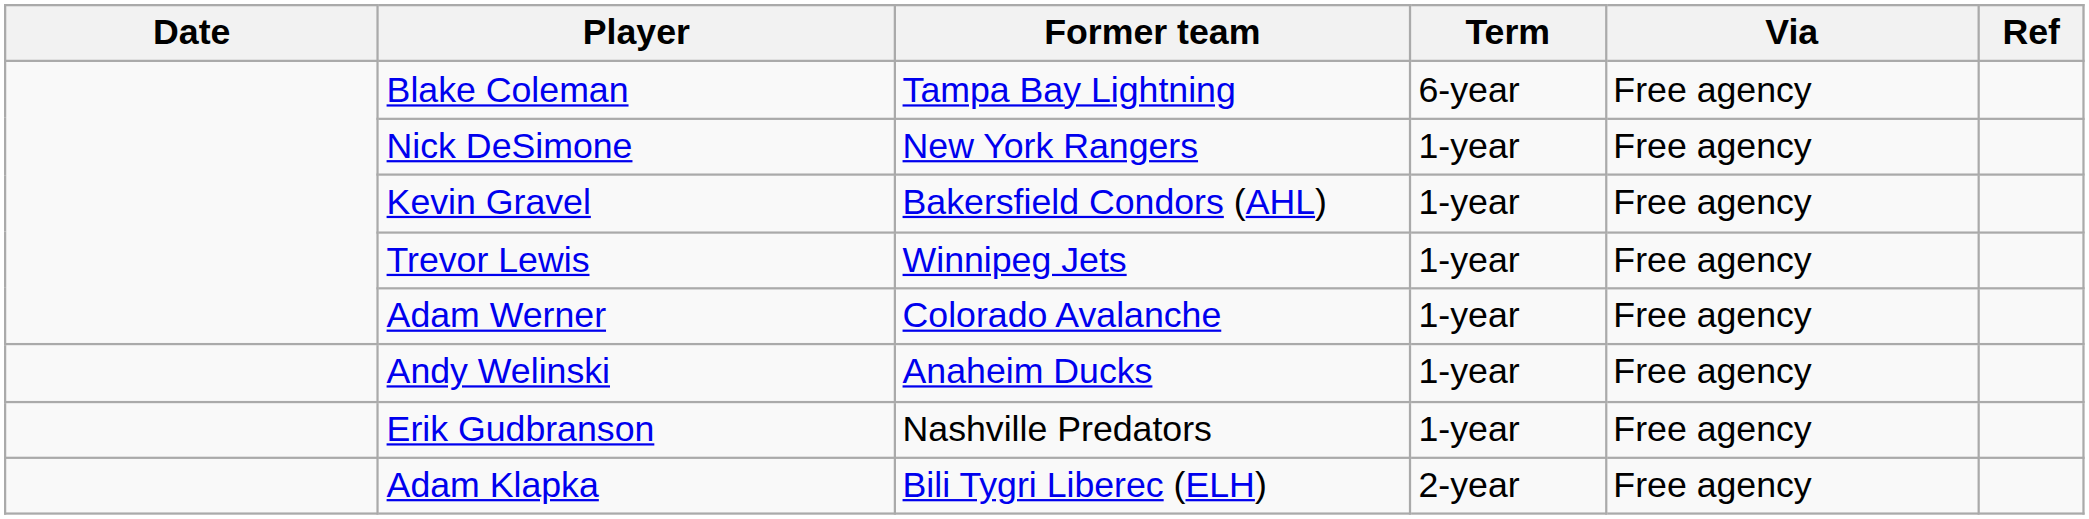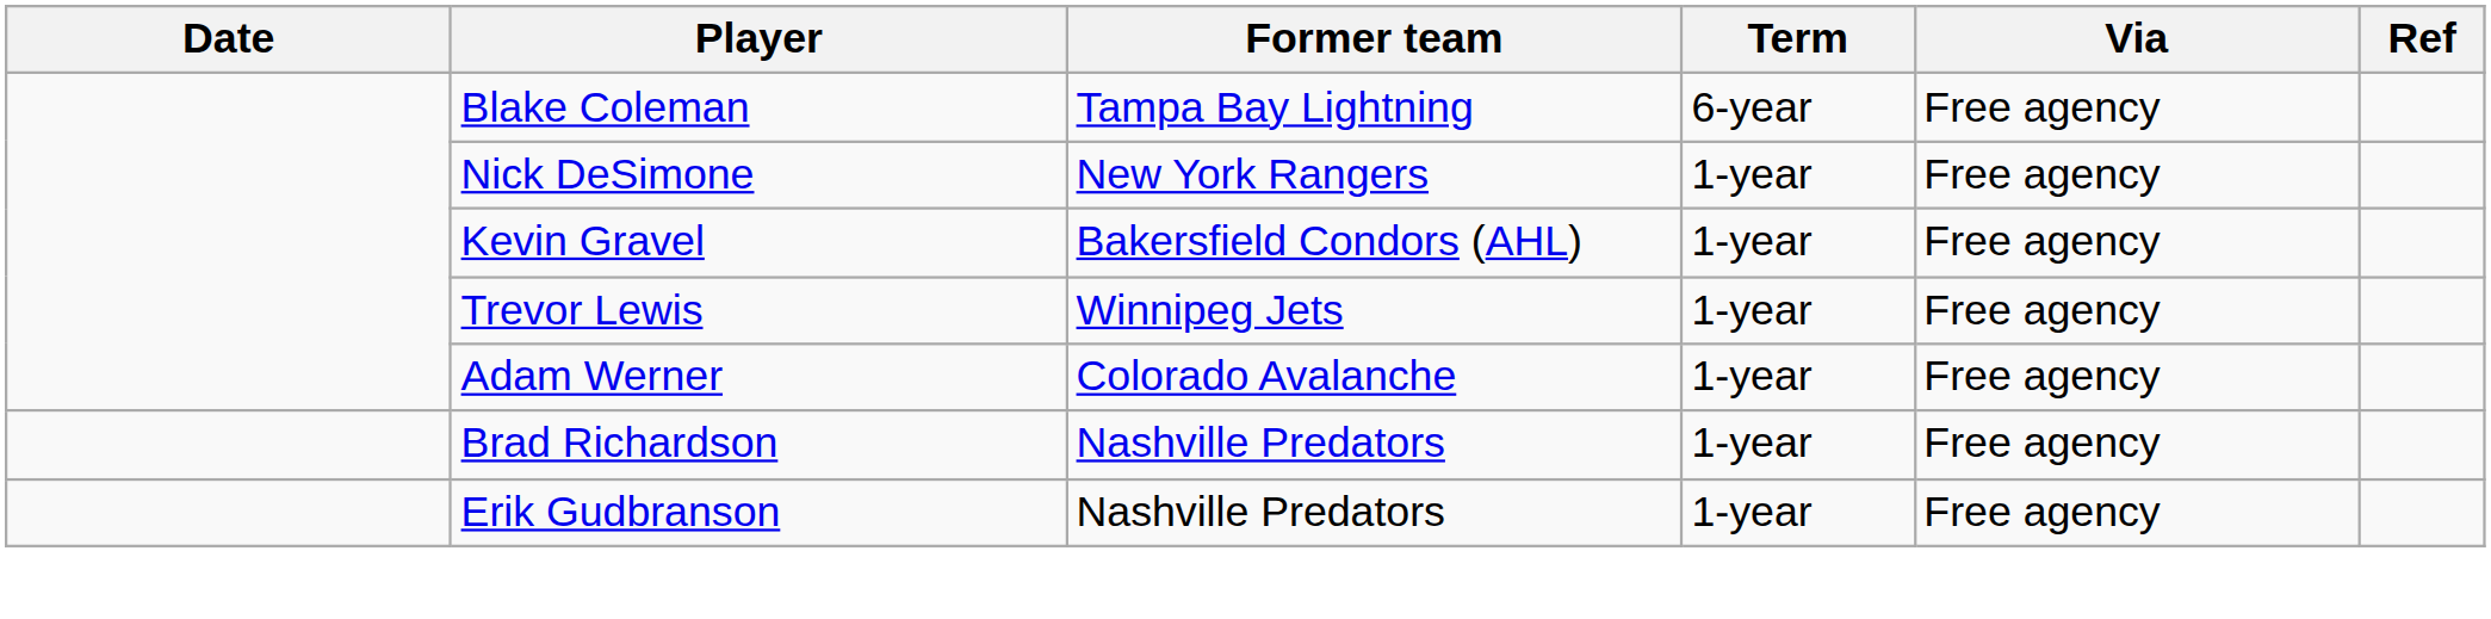 <table class="wikitable">
 <tr style="background:#ddd; text-align:center;">
 <th style="width: 10em;">Date</th>
 <th style="width: 14em;">Player</th>
 <th style="width: 14em;">Former team</th>
 <th style="width: 5em;">Term</th>
 <th style="width: 10em;">Via</th>
 <th style="width: 2.5em;">Ref</th>
 </tr>
 <tr>
 <td rowspan=5></td>
 <td><a href='#'>Blake Coleman</a></td>
 <td><a href='#'>Tampa Bay Lightning</a></td>
 <td>6-year</td>
 <td>Free agency</td>
 <td></td>
 </tr>
 <tr>
 <td><a href='#'>Nick DeSimone</a></td>
 <td><a href='#'>New York Rangers</a></td>
 <td>1-year</td>
 <td>Free agency</td>
 <td></td>
 </tr>
 <tr>
 <td><a href='#'>Kevin Gravel</a></td>
 <td><a href='#'>Bakersfield Condors</a> (<a href='#'>AHL</a>)</td>
 <td>1-year</td>
 <td>Free agency</td>
 <td></td>
 </tr>
 <tr>
 <td><a href='#'>Trevor Lewis</a></td>
 <td><a href='#'>Winnipeg Jets</a></td>
 <td>1-year</td>
 <td>Free agency</td>
 <td></td>
 </tr>
 <tr>
 <td><a href='#'>Adam Werner</a></td>
 <td><a href='#'>Colorado Avalanche</a></td>
 <td>1-year</td>
 <td>Free agency</td>
 <td></td>
 </tr>
 <tr>
 <td></td>
-<td><a href='#'>Andy Welinski</a></td>
-<td><a href='#'>Anaheim Ducks</a></td>
+<td><a href='#'>Brad Richardson</a></td>
+<td><a href='#'>Nashville Predators</a></td>
 <td>1-year</td>
 <td>Free agency</td>
 <td></td>
 </tr>
 <tr>
 <td></td>
 <td><a href='#'>Erik Gudbranson</a></td>
 <td>Nashville Predators</td>
 <td>1-year</td>
 <td>Free agency</td>
 <td></td>
 </tr>
-<tr>
-<td></td>
-<td><a href='#'>Adam Klapka</a></td>
-<td><a href='#'>Bili Tygri Liberec</a> (<a href='#'>ELH</a>)</td>
-<td>2-year</td>
-<td>Free agency</td>
-<td></td>
-</tr>
 </table>
